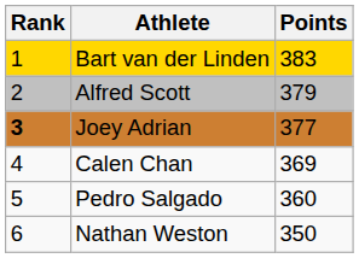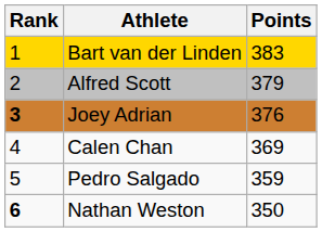 <table class="wikitable">
 <tr>
 <th>Rank</th>
 <th>Athlete</th>
 <th>Points</th>
 </tr>
 <tr>
 <td style="background:#FFD700">1</td>
 <td style="background:#FFD700"> Bart van der Linden</td>
 <td style="background:#FFD700">383</td>
 </tr>
 <tr>
 <td style="background:#C0C0C0">2</td>
 <td style="background:#C0C0C0"> Alfred Scott</td>
 <td style="background:#C0C0C0">379</td>
 </tr>
 <tr>
 <td style="background:#CD7F32"><strong>3</strong></td>
 <td style="background:#CD7F32"> Joey Adrian</td>
-<td style="background:#CD7F32">377</td>
+<td style="background:#CD7F32">376</td>
 </tr>
 <tr>
 <td>4</td>
 <td> Calen Chan</td>
 <td>369</td>
 </tr>
 <tr>
 <td>5</td>
 <td> Pedro Salgado</td>
-<td>360</td>
+<td>359</td>
 </tr>
 <tr>
-<td>6</td>
+<td><strong>6</strong></td>
 <td> Nathan Weston</td>
 <td>350</td>
 </tr>
 </table>
